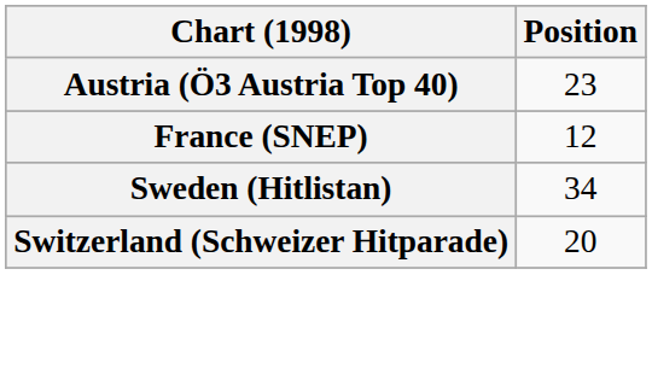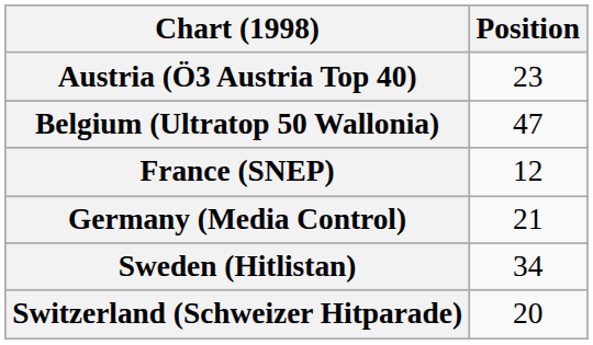 <table class="wikitable sortable plainrowheaders" style="text-align:center">
 <tr>
 <th scope="col">Chart (1998)</th>
 <th scope="col">Position</th>
 </tr>
 <tr>
 <th scope="row">Austria (Ö3 Austria Top 40)</th>
 <td>23</td>
 </tr>
 <tr>
+<th scope="row">Belgium (Ultratop 50 Wallonia)</th>
+<td>47</td>
+</tr>
+<tr>
 <th scope="row">France (SNEP)</th>
 <td>12</td>
+</tr>
+<tr>
+<th scope="row">Germany (Media Control)</th>
+<td>21</td>
 </tr>
 <tr>
 <th scope="row">Sweden (Hitlistan)</th>
 <td>34</td>
 </tr>
 <tr>
 <th scope="row">Switzerland (Schweizer Hitparade)</th>
 <td>20</td>
 </tr>
 </table>
